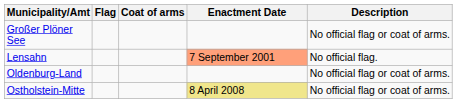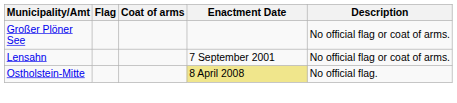 <table class="wikitable">
 <tr>
 <th style="width:12ch;">Municipality/Amt</th>
 <th>Flag</th>
 <th>Coat of arms</th>
 <th style="width:20ch;">Enactment Date</th>
 <th>Description</th>
 </tr>
 <tr>
 <td><a href='#'>Großer Plöner See</a></td>
 <td></td>
 <td></td>
 <td></td>
 <td>No official flag or coat of arms.</td>
 </tr>
 <tr>
 <td><a href='#'>Lensahn</a></td>
 <td></td>
 <td></td>
-<td style="background: lightsalmon;">7 September 2001</td>
-<td>No official flag.</td>
-</tr>
-<tr>
-<td><a href='#'>Oldenburg-Land</a></td>
-<td></td>
-<td></td>
-<td></td>
+<td>7 September 2001</td>
 <td>No official flag or coat of arms.</td>
 </tr>
 <tr>
 <td><a href='#'>Ostholstein-Mitte</a></td>
 <td></td>
 <td></td>
 <td style="background: khaki;">8 April 2008</td>
-<td>No official flag or coat of arms.</td>
+<td>No official flag.</td>
 </tr>
 </table>
